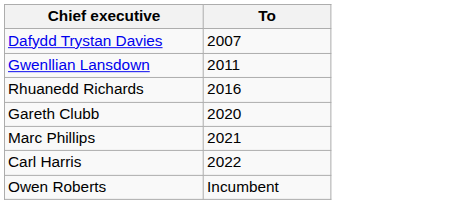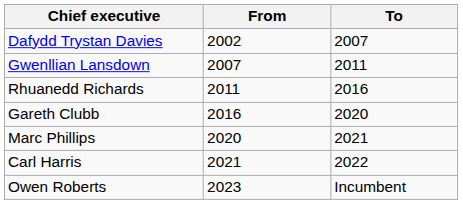 <table class="wikitable">
 <tr>
 <th>Chief executive</th>
+<th>From</th>
 <th>To</th>
 </tr>
 <tr>
 <td style="width:200px;"><a href='#'>Dafydd Trystan Davies</a></td>
+<td style="width:125px;">2002</td>
 <td style="width:125px;">2007</td>
 </tr>
 <tr>
 <td style="width:200px;"><a href='#'>Gwenllian Lansdown</a></td>
+<td style="width:125px;">2007</td>
 <td style="width:125px;">2011</td>
 </tr>
 <tr>
 <td style="width:200px;">Rhuanedd Richards</td>
+<td style="width:125px;">2011</td>
 <td style="width:125px;">2016</td>
 </tr>
 <tr>
 <td style="width:200px;">Gareth Clubb</td>
+<td style="width:125px;">2016</td>
 <td style="width:125px;">2020</td>
 </tr>
 <tr>
 <td style="width:200px;">Marc Phillips</td>
+<td style="width:125px;">2020</td>
 <td style="width:125px;">2021</td>
 </tr>
 <tr>
 <td>Carl Harris</td>
+<td>2021</td>
 <td>2022</td>
 </tr>
 <tr>
 <td>Owen Roberts</td>
+<td>2023</td>
 <td>Incumbent</td>
 </tr>
 </table>
